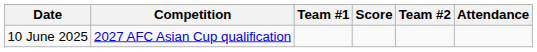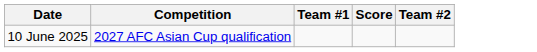 <table class="wikitable">
 <tr>
 <th>Date</th>
 <th>Competition</th>
 <th>Team #1</th>
 <th>Score</th>
 <th>Team #2</th>
-<th>Attendance</th>
 </tr>
 <tr>
 <td>10 June 2025</td>
 <td><a href='#'>2027 AFC Asian Cup qualification</a></td>
 <td></td>
 <td></td>
 <td></td>
-<td></td>
 </tr>
 </table>
